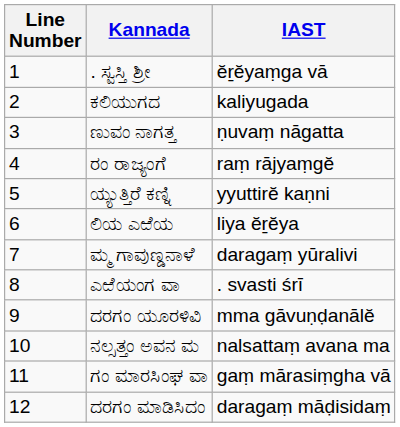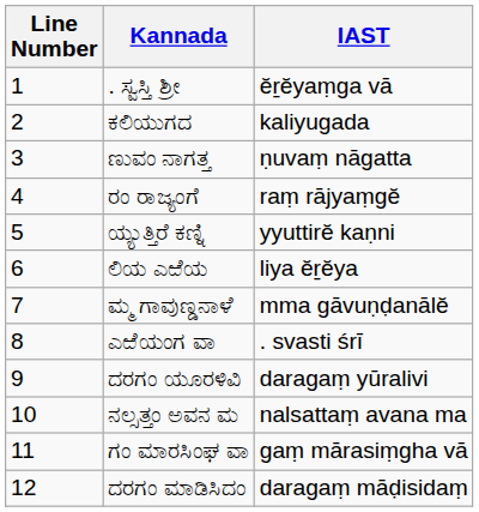 <table class="wikitable">
 <tr>
 <th>Line<br>Number</th>
 <th><a href='#'>Kannada</a></th>
 <th><a href='#'>IAST</a></th>
 </tr>
 <tr>
 <td>1</td>
 <td>. ಸ್ವಸ್ತಿ ಶ್ರೀ</td>
 <td>ĕṟĕyaṃga vā</td>
 </tr>
 <tr>
 <td>2</td>
 <td>ಕಲಿಯುಗದ</td>
 <td>kaliyugada</td>
 </tr>
 <tr>
 <td>3</td>
 <td>ಣುವಂ ನಾಗತ್ತ</td>
 <td>ṇuvaṃ nāgatta</td>
 </tr>
 <tr>
 <td>4</td>
 <td>ರಂ ರಾಜ್ಯಂಗೆ</td>
 <td>raṃ rājyaṃgĕ</td>
 </tr>
 <tr>
 <td>5</td>
 <td>ಯ್ಯುತ್ತಿರೆ ಕಣ್ನಿ</td>
 <td>yyuttirĕ kaṇni</td>
 </tr>
 <tr>
 <td>6</td>
 <td>ಲಿಯ ಎಱೆಯ</td>
 <td>liya ĕṟĕya</td>
 </tr>
 <tr>
 <td>7</td>
 <td>ಮ್ಮ ಗಾವುಣ್ಡನಾಳೆ</td>
-<td>daragaṃ yūralivi</td>
+<td>mma gāvuṇḍanālĕ</td>
 </tr>
 <tr>
 <td>8</td>
 <td>ಎಱೆಯಂಗ ವಾ</td>
 <td>. svasti śrī</td>
 </tr>
 <tr>
 <td>9</td>
 <td>ದರಗಂ ಯೂರಳಿವಿ</td>
-<td>mma gāvuṇḍanālĕ</td>
+<td>daragaṃ yūralivi</td>
 </tr>
 <tr>
 <td>10</td>
 <td>ನಲ್ಸತ್ತಂ ಅವನ ಮ</td>
 <td>nalsattaṃ avana ma</td>
 </tr>
 <tr>
 <td>11</td>
 <td>ಗಂ ಮಾರಸಿಂಘ ವಾ</td>
 <td>gaṃ mārasiṃgha vā</td>
 </tr>
 <tr>
 <td>12</td>
 <td>ದರಗಂ ಮಾಡಿಸಿದಂ</td>
 <td>daragaṃ māḍisidaṃ</td>
 </tr>
 </table>
